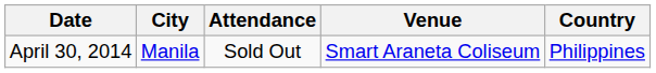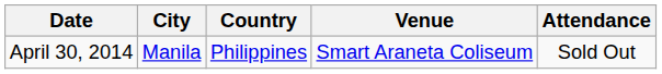 <table class="wikitable" style="text-align:center;">
 <tr>
 <th>Date</th>
 <th>City</th>
+<th>Country</th>
+<th>Venue</th>
 <th>Attendance</th>
-<th>Venue</th>
-<th>Country</th>
 </tr>
 <tr>
 <td>April 30, 2014</td>
 <td><a href='#'>Manila</a></td>
+<td><a href='#'>Philippines</a></td>
+<td><a href='#'>Smart Araneta Coliseum</a></td>
 <td>Sold Out</td>
-<td><a href='#'>Smart Araneta Coliseum</a></td>
-<td><a href='#'>Philippines</a></td>
 </tr>
 </table>
